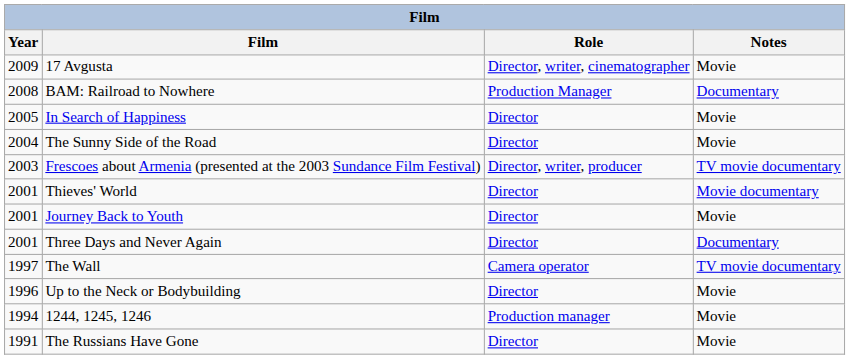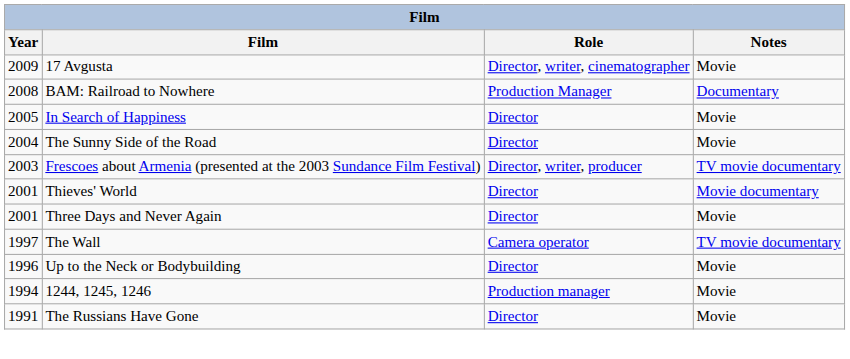 <table class="wikitable" style="font-size: 90%;">
 <tr>
 <th colspan="4" style="background: LightSteelBlue;">Film</th>
 </tr>
 <tr>
 <th>Year</th>
 <th>Film</th>
 <th>Role</th>
 <th>Notes</th>
 </tr>
 <tr>
 <td>2009</td>
 <td>17 Avgusta</td>
 <td><a href='#'>Director</a>, <a href='#'>writer</a>, <a href='#'>cinematographer</a></td>
 <td>Movie</td>
 </tr>
 <tr>
 <td>2008</td>
 <td>BAM: Railroad to Nowhere</td>
 <td><a href='#'>Production Manager</a></td>
 <td><a href='#'>Documentary</a></td>
 </tr>
 <tr>
 <td>2005</td>
 <td><a href='#'>In Search of Happiness</a></td>
 <td><a href='#'>Director</a></td>
 <td>Movie</td>
 </tr>
 <tr>
 <td>2004</td>
 <td>The Sunny Side of the Road</td>
 <td><a href='#'>Director</a></td>
 <td>Movie</td>
 </tr>
 <tr>
 <td>2003</td>
 <td><a href='#'>Frescoes</a> about <a href='#'>Armenia</a> (presented at the 2003 <a href='#'>Sundance Film Festival</a>)</td>
 <td><a href='#'>Director</a>, <a href='#'>writer</a>, <a href='#'>producer</a></td>
 <td><a href='#'>TV movie documentary</a></td>
 </tr>
 <tr>
 <td>2001</td>
 <td>Thieves' World</td>
 <td><a href='#'>Director</a></td>
 <td><a href='#'>Movie documentary</a></td>
 </tr>
 <tr>
 <td>2001</td>
-<td><a href='#'>Journey Back to Youth</a></td>
+<td>Three Days and Never Again</td>
 <td><a href='#'>Director</a></td>
 <td>Movie</td>
-</tr>
-<tr>
-<td>2001</td>
-<td>Three Days and Never Again</td>
-<td><a href='#'>Director</a></td>
-<td><a href='#'>Documentary</a></td>
 </tr>
 <tr>
 <td>1997</td>
 <td>The Wall</td>
 <td><a href='#'>Camera operator</a></td>
 <td><a href='#'>TV movie documentary</a></td>
 </tr>
 <tr>
 <td>1996</td>
 <td>Up to the Neck or Bodybuilding</td>
 <td><a href='#'>Director</a></td>
 <td>Movie</td>
 </tr>
 <tr>
 <td>1994</td>
 <td>1244, 1245, 1246</td>
 <td><a href='#'>Production manager</a></td>
 <td>Movie</td>
 </tr>
 <tr>
 <td>1991</td>
 <td>The Russians Have Gone</td>
 <td><a href='#'>Director</a></td>
 <td>Movie</td>
 </tr>
 </table>
